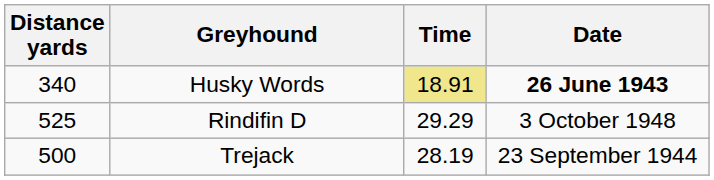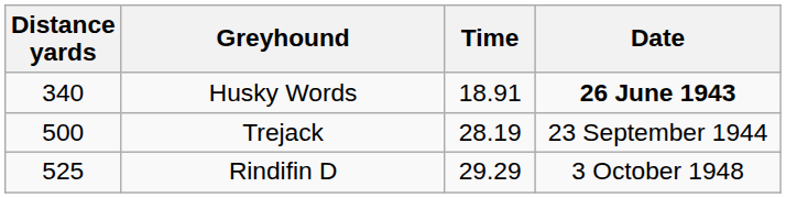 <table class="wikitable" style="font-size: 100%">
 <tr>
 <th width=50>Distance <br>yards</th>
 <th width=200>Greyhound</th>
 <th width=50>Time</th>
 <th width=150>Date</th>
 </tr>
 <tr align=center>
 <td>340</td>
 <td>Husky Words</td>
-<td style="background: khaki;">18.91</td>
+<td>18.91</td>
 <td><strong>26 June 1943</strong></td>
+</tr>
+<tr align=center>
+<td>500</td>
+<td>Trejack</td>
+<td>28.19</td>
+<td>23 September 1944</td>
 </tr>
 <tr align=center>
 <td>525</td>
 <td>Rindifin D</td>
 <td>29.29</td>
 <td>3 October 1948</td>
 </tr>
-<tr align=center>
-<td>500</td>
-<td>Trejack</td>
-<td>28.19</td>
-<td>23 September 1944</td>
-</tr>
 </table>
